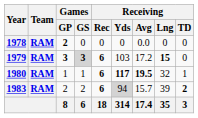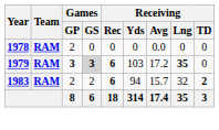 <table class="wikitable" style="text-align:center">
 <tr>
 <th rowspan="2">Year</th>
 <th rowspan="2">Team</th>
 <th colspan="2">Games</th>
 <th colspan="5">Receiving</th>
 </tr>
 <tr>
 <th>GP</th>
 <th>GS</th>
 <th>Rec</th>
 <th>Yds</th>
 <th>Avg</th>
 <th>Lng</th>
 <th>TD</th>
 </tr>
 <tr>
 <th><a href='#'>1978</a></th>
 <th><a href='#'>RAM</a></th>
-<td><strong>2</strong></td>
+<td>2</td>
 <td>0</td>
 <td>0</td>
 <td>0</td>
 <td>0.0</td>
 <td>0</td>
 <td>0</td>
 </tr>
 <tr>
 <th><a href='#'>1979</a></th>
 <th><a href='#'>RAM</a></th>
 <td><strong>3</strong></td>
 <td style="background: lightgrey;"><strong>3</strong></td>
 <td><strong>6</strong></td>
 <td>103</td>
 <td>17.2</td>
-<td><strong>15</strong></td>
+<td><strong>35</strong></td>
 <td>0</td>
-</tr>
-<tr>
-<th><a href='#'>1980</a></th>
-<th><a href='#'>RAM</a></th>
-<td>1</td>
-<td>1</td>
-<td><strong>6</strong></td>
-<td><strong>117</strong></td>
-<td><strong>19.5</strong></td>
-<td>32</td>
-<td>1</td>
 </tr>
 <tr>
 <th><a href='#'>1983</a></th>
 <th><a href='#'>RAM</a></th>
 <td>2</td>
 <td>2</td>
 <td><strong>6</strong></td>
-<td style="background: lightgrey;">94</td>
+<td>94</td>
 <td>15.7</td>
-<td>39</td>
+<td>32</td>
 <td><strong>2</strong></td>
 </tr>
 <tr>
 <th colspan="2"></th>
 <th>8</th>
 <th>6</th>
 <th>18</th>
 <th>314</th>
 <th>17.4</th>
 <th>35</th>
 <th>3</th>
 </tr>
 </table>
